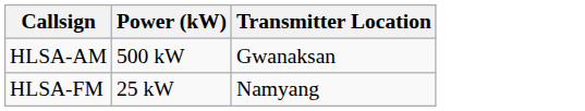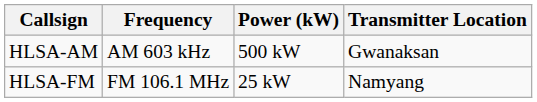 <table class="wikitable">
 <tr>
 <th>Callsign</th>
+<th>Frequency</th>
 <th>Power (kW)</th>
 <th>Transmitter Location</th>
 </tr>
 <tr>
 <td>HLSA-AM</td>
+<td>AM 603 kHz</td>
 <td>500 kW</td>
 <td>Gwanaksan</td>
 </tr>
 <tr>
 <td>HLSA-FM</td>
+<td>FM 106.1 MHz</td>
 <td>25 kW</td>
 <td>Namyang</td>
 </tr>
 </table>
